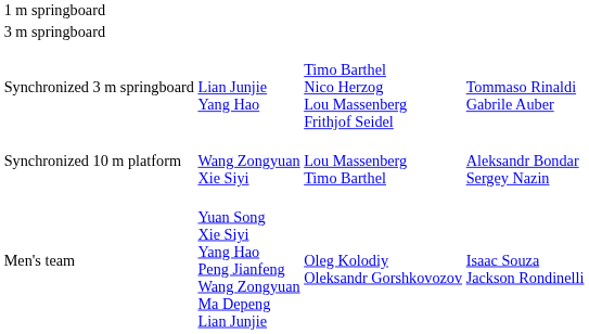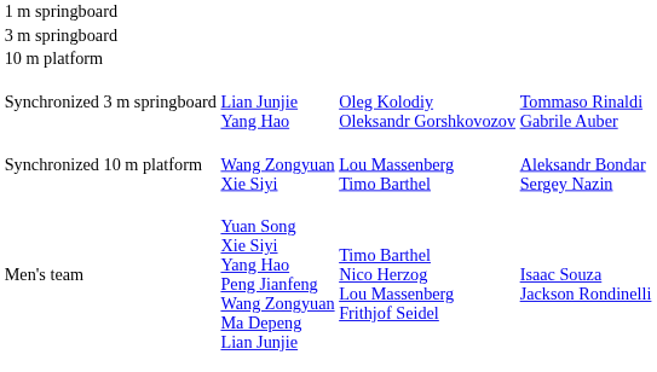 <table>
 <tr>
 <td>1 m springboard</td>
 <td></td>
 <td></td>
 <td></td>
 </tr>
 <tr>
 <td>3 m springboard</td>
 <td></td>
 <td></td>
 <td></td>
 </tr>
 <tr>
+<td>10 m platform</td>
+<td></td>
+<td></td>
+<td></td>
+</tr>
+<tr>
 <td>Synchronized 3 m springboard</td>
 <td><br><a href='#'>Lian Junjie</a><br><a href='#'>Yang Hao</a></td>
-<td><br><a href='#'>Timo Barthel</a><br><a href='#'>Nico Herzog</a><br><a href='#'>Lou Massenberg</a><br><a href='#'>Frithjof Seidel</a></td>
+<td><br><a href='#'>Oleg Kolodiy</a><br><a href='#'>Oleksandr Gorshkovozov</a></td>
 <td><br><a href='#'>Tommaso Rinaldi</a><br><a href='#'>Gabrile Auber</a></td>
 </tr>
 <tr>
 <td>Synchronized 10 m platform</td>
 <td><br><a href='#'>Wang Zongyuan</a><br><a href='#'>Xie Siyi</a></td>
 <td><br><a href='#'>Lou Massenberg</a><br><a href='#'>Timo Barthel</a></td>
 <td><br><a href='#'>Aleksandr Bondar</a><br><a href='#'>Sergey Nazin</a></td>
 </tr>
 <tr>
 <td>Men's team</td>
 <td><br><a href='#'>Yuan Song</a><br><a href='#'>Xie Siyi</a><br><a href='#'>Yang Hao</a><br><a href='#'>Peng Jianfeng</a><br><a href='#'>Wang Zongyuan</a><br><a href='#'>Ma Depeng</a><br><a href='#'>Lian Junjie</a></td>
-<td><br><a href='#'>Oleg Kolodiy</a><br><a href='#'>Oleksandr Gorshkovozov</a></td>
+<td><br><a href='#'>Timo Barthel</a><br><a href='#'>Nico Herzog</a><br><a href='#'>Lou Massenberg</a><br><a href='#'>Frithjof Seidel</a></td>
 <td><br><a href='#'>Isaac Souza</a><br><a href='#'>Jackson Rondinelli</a></td>
 </tr>
 </table>
